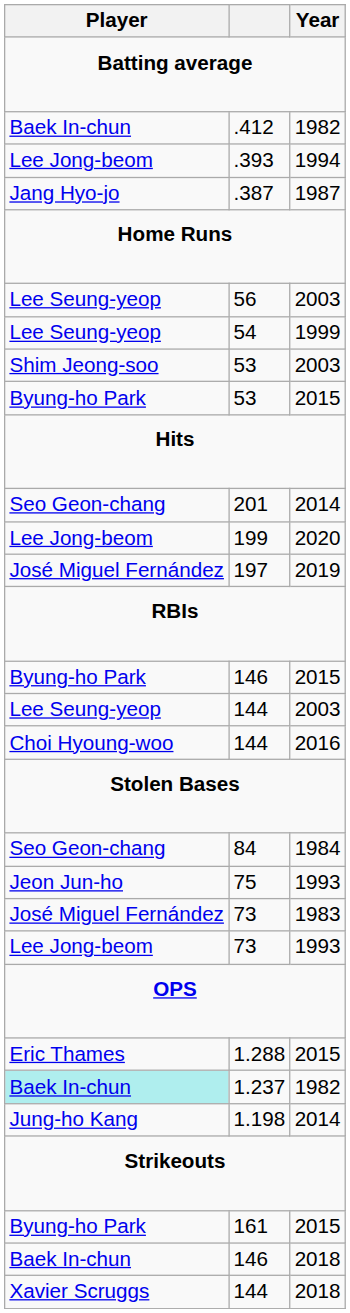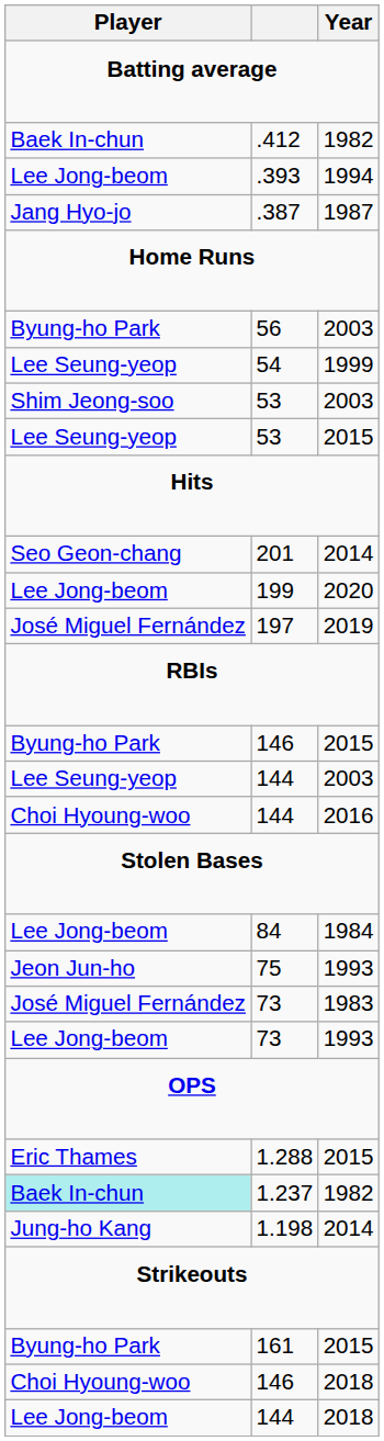 <table class="wikitable" style="clear: both;">
 <tr>
 <th>Player</th>
 <th></th>
 <th>Year</th>
 </tr>
 <tr>
 <td colspan="3" style="text-align:center; height:50px;"><strong>Batting average</strong> <br>  </td>
 </tr>
 <tr>
 <td> <a href='#'>Baek In-chun</a></td>
 <td>.412</td>
 <td>1982</td>
 </tr>
 <tr>
 <td> <a href='#'>Lee Jong-beom</a></td>
 <td>.393</td>
 <td>1994</td>
 </tr>
 <tr>
 <td> <a href='#'>Jang Hyo-jo</a></td>
 <td>.387</td>
 <td>1987</td>
 </tr>
 <tr>
 <td colspan="3" style="text-align:center; height:50px;"><strong>Home Runs</strong> <br>  </td>
 </tr>
 <tr>
-<td> <a href='#'>Lee Seung-yeop</a></td>
+<td> <a href='#'>Byung-ho Park</a></td>
 <td>56</td>
 <td>2003</td>
 </tr>
 <tr>
 <td> <a href='#'>Lee Seung-yeop</a></td>
 <td>54</td>
 <td>1999</td>
 </tr>
 <tr>
 <td> <a href='#'>Shim Jeong-soo</a></td>
 <td>53</td>
 <td>2003</td>
 </tr>
 <tr>
-<td> <a href='#'>Byung-ho Park</a></td>
+<td> <a href='#'>Lee Seung-yeop</a></td>
 <td>53</td>
 <td>2015</td>
 </tr>
 <tr>
 <td colspan="3" style="text-align:center; height:50px; "><strong>Hits</strong> <br>  </td>
 </tr>
 <tr>
 <td> <a href='#'>Seo Geon-chang</a></td>
 <td>201</td>
 <td>2014</td>
 </tr>
 <tr>
 <td> <a href='#'>Lee Jong-beom</a></td>
 <td>199</td>
 <td>2020</td>
 </tr>
 <tr>
 <td> <a href='#'>José Miguel Fernández</a></td>
 <td>197</td>
 <td>2019</td>
 </tr>
 <tr>
 <td colspan="3" style="text-align:center; height:50px;"><strong>RBIs</strong> <br>  </td>
 </tr>
 <tr>
 <td> <a href='#'>Byung-ho Park</a></td>
 <td>146</td>
 <td>2015</td>
 </tr>
 <tr>
 <td> <a href='#'>Lee Seung-yeop</a></td>
 <td>144</td>
 <td>2003</td>
 </tr>
 <tr>
 <td> <a href='#'>Choi Hyoung-woo</a></td>
 <td>144</td>
 <td>2016</td>
 </tr>
 <tr>
 <td colspan="3" style="text-align:center; height:50px;"><strong>Stolen Bases</strong> <br>  </td>
 </tr>
 <tr>
-<td> <a href='#'>Seo Geon-chang</a></td>
+<td> <a href='#'>Lee Jong-beom</a></td>
 <td>84</td>
 <td>1984</td>
 </tr>
 <tr>
 <td> <a href='#'>Jeon Jun-ho</a></td>
 <td>75</td>
 <td>1993</td>
 </tr>
 <tr>
 <td> <a href='#'>José Miguel Fernández</a></td>
 <td>73</td>
 <td>1983</td>
 </tr>
 <tr>
 <td> <a href='#'>Lee Jong-beom</a></td>
 <td>73</td>
 <td>1993</td>
 </tr>
 <tr>
 <td colspan="3" style="text-align:center; height:50px;"><strong><a href='#'>OPS</a></strong> <br>  </td>
 </tr>
 <tr>
 <td> <a href='#'>Eric Thames</a></td>
 <td>1.288</td>
 <td>2015</td>
 </tr>
 <tr>
 <td style="background: paleturquoise;"> <a href='#'>Baek In-chun</a></td>
 <td>1.237</td>
 <td>1982</td>
 </tr>
 <tr>
 <td> <a href='#'>Jung-ho Kang</a></td>
 <td>1.198</td>
 <td>2014</td>
 </tr>
 <tr>
 <td colspan="3" style="text-align:center; height:50px;"><strong>Strikeouts</strong> <br>  </td>
 </tr>
 <tr>
 <td> <a href='#'>Byung-ho Park</a></td>
 <td>161</td>
 <td>2015</td>
 </tr>
 <tr>
-<td> <a href='#'>Baek In-chun</a></td>
+<td> <a href='#'>Choi Hyoung-woo</a></td>
 <td>146</td>
 <td>2018</td>
 </tr>
 <tr>
-<td> <a href='#'>Xavier Scruggs</a></td>
+<td> <a href='#'>Lee Jong-beom</a></td>
 <td>144</td>
 <td>2018</td>
 </tr>
 <tr>
 </tr>
 </table>
